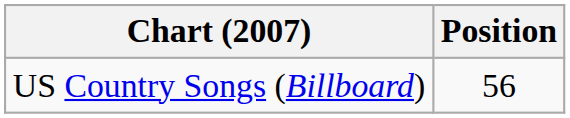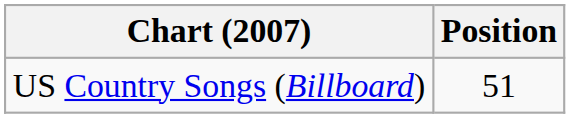 <table class="wikitable sortable">
 <tr>
 <th scope="col">Chart (2007)</th>
 <th scope="col">Position</th>
 </tr>
 <tr>
 <td>US <a href='#'>Country Songs</a> (<em><a href='#'>Billboard</a></em>)</td>
-<td align="center">56</td>
+<td align="center">51</td>
 </tr>
 </table>
